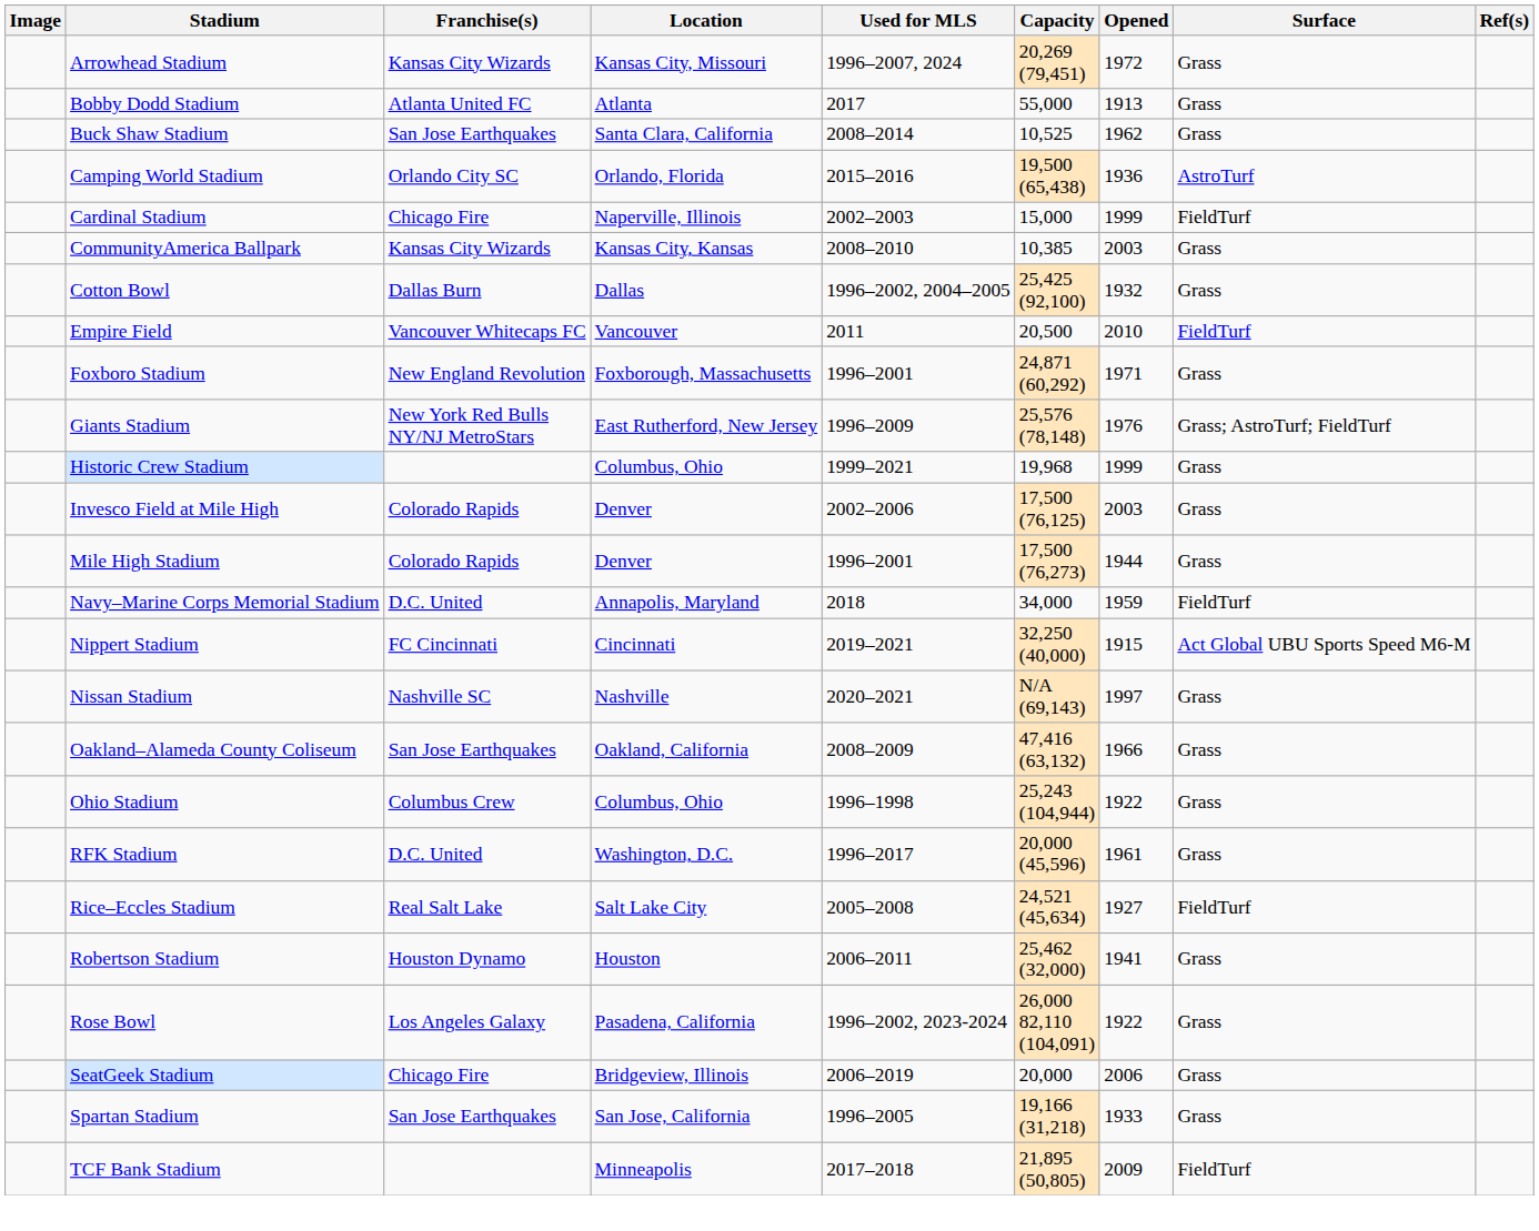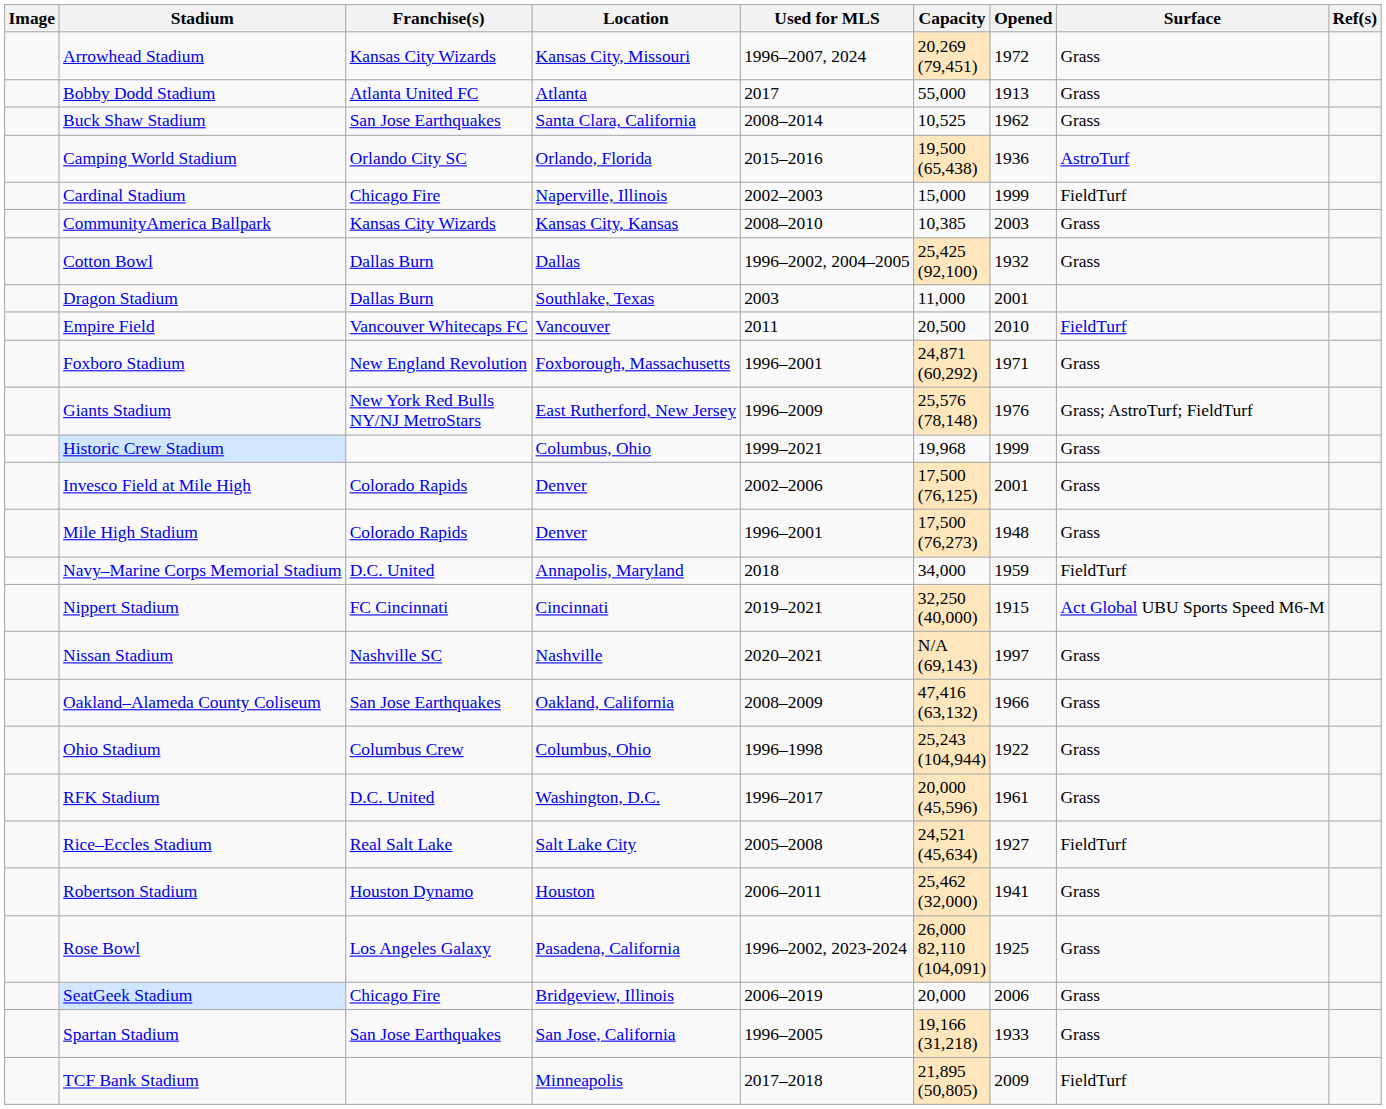 <table class="wikitable sortable">
 <tr>
 <th class=unsortable>Image</th>
 <th>Stadium</th>
 <th>Franchise(s)</th>
 <th>Location</th>
 <th>Used for MLS</th>
 <th>Capacity</th>
 <th>Opened</th>
 <th>Surface</th>
 <th class=unsortable>Ref(s)</th>
 </tr>
 <tr>
 <td></td>
 <td><a href='#'>Arrowhead Stadium</a></td>
 <td><a href='#'>Kansas City Wizards</a></td>
 <td><a href='#'>Kansas City, Missouri</a></td>
 <td>1996–2007, 2024</td>
 <td bgcolor="#ffe6bd">20,269<br>(79,451)</td>
 <td>1972</td>
 <td>Grass</td>
 <td align="center"></td>
 </tr>
 <tr>
 <td></td>
 <td><a href='#'>Bobby Dodd Stadium</a></td>
 <td><a href='#'>Atlanta United FC</a></td>
 <td><a href='#'>Atlanta</a></td>
 <td>2017</td>
 <td>55,000</td>
 <td>1913</td>
 <td>Grass</td>
 <td align=center></td>
 </tr>
 <tr>
 <td></td>
 <td><a href='#'>Buck Shaw Stadium</a></td>
 <td><a href='#'>San Jose Earthquakes</a></td>
 <td><a href='#'>Santa Clara, California</a></td>
 <td>2008–2014</td>
 <td>10,525</td>
 <td>1962</td>
 <td>Grass</td>
 <td align=center></td>
 </tr>
 <tr>
 <td></td>
 <td><a href='#'>Camping World Stadium</a></td>
 <td><a href='#'>Orlando City SC</a></td>
 <td><a href='#'>Orlando, Florida</a></td>
 <td>2015–2016</td>
 <td bgcolor="#ffe6bd">19,500<br>(65,438)</td>
 <td>1936</td>
 <td><a href='#'>AstroTurf</a></td>
 <td align=center></td>
 </tr>
 <tr>
 <td></td>
 <td><a href='#'>Cardinal Stadium</a></td>
 <td><a href='#'>Chicago Fire</a></td>
 <td><a href='#'>Naperville, Illinois</a></td>
 <td>2002–2003</td>
 <td>15,000</td>
 <td>1999</td>
 <td>FieldTurf</td>
 <td align="center"></td>
 </tr>
 <tr>
 <td></td>
 <td><a href='#'>CommunityAmerica Ballpark</a></td>
 <td><a href='#'>Kansas City Wizards</a></td>
 <td><a href='#'>Kansas City, Kansas</a></td>
 <td>2008–2010</td>
 <td>10,385</td>
 <td>2003</td>
 <td>Grass</td>
 <td align="center"></td>
 </tr>
 <tr>
 <td></td>
 <td><a href='#'>Cotton Bowl</a></td>
 <td><a href='#'>Dallas Burn</a></td>
 <td><a href='#'>Dallas</a></td>
 <td>1996–2002, 2004–2005</td>
 <td bgcolor="#ffe6bd">25,425<br>(92,100)</td>
 <td>1932</td>
 <td>Grass</td>
 <td align="center"></td>
 </tr>
 <tr>
+<td align="center"></td>
+<td><a href='#'>Dragon Stadium</a></td>
+<td><a href='#'>Dallas Burn</a></td>
+<td><a href='#'>Southlake, Texas</a></td>
+<td>2003</td>
+<td>11,000</td>
+<td>2001</td>
+<td align="center"></td>
+<td align="center"></td>
+</tr>
+<tr>
 <td></td>
 <td><a href='#'>Empire Field</a></td>
 <td><a href='#'>Vancouver Whitecaps FC</a></td>
 <td><a href='#'>Vancouver</a></td>
 <td>2011</td>
 <td>20,500</td>
 <td>2010</td>
 <td><a href='#'>FieldTurf</a></td>
 <td align="center"></td>
 </tr>
 <tr>
 <td align="center"></td>
 <td><a href='#'>Foxboro Stadium</a></td>
 <td><a href='#'>New England Revolution</a></td>
 <td><a href='#'>Foxborough, Massachusetts</a></td>
 <td>1996–2001</td>
 <td bgcolor="#ffe6bd">24,871<br>(60,292)</td>
 <td>1971</td>
 <td>Grass</td>
 <td align="center"></td>
 </tr>
 <tr>
 <td></td>
 <td><a href='#'>Giants Stadium</a></td>
 <td><a href='#'>New York Red Bulls</a><br><a href='#'>NY/NJ MetroStars</a></td>
 <td><a href='#'>East Rutherford, New Jersey</a></td>
 <td>1996–2009</td>
 <td bgcolor="#ffe6bd">25,576<br>(78,148)</td>
 <td>1976</td>
 <td>Grass; AstroTurf; FieldTurf</td>
 <td align="center"></td>
 </tr>
 <tr>
 <td></td>
 <td bgcolor="#d0e7ff"><a href='#'>Historic Crew Stadium</a></td>
 <td></td>
 <td><a href='#'>Columbus, Ohio</a></td>
 <td>1999–2021</td>
 <td>19,968</td>
 <td>1999</td>
 <td>Grass</td>
 <td></td>
 </tr>
 <tr>
 <td></td>
 <td><a href='#'>Invesco Field at Mile High</a></td>
 <td><a href='#'>Colorado Rapids</a></td>
 <td><a href='#'>Denver</a></td>
 <td>2002–2006</td>
 <td bgcolor="#ffe6bd">17,500<br>(76,125)</td>
-<td>2003</td>
+<td>2001</td>
 <td>Grass</td>
 <td align="center"></td>
 </tr>
 <tr>
 <td></td>
 <td><a href='#'>Mile High Stadium</a></td>
 <td><a href='#'>Colorado Rapids</a></td>
 <td><a href='#'>Denver</a></td>
 <td>1996–2001</td>
 <td bgcolor="#ffe6bd">17,500<br>(76,273)</td>
-<td>1944</td>
+<td>1948</td>
 <td>Grass</td>
 <td align="center"></td>
 </tr>
 <tr>
 <td></td>
 <td><a href='#'>Navy–Marine Corps Memorial Stadium</a></td>
 <td><a href='#'>D.C. United</a></td>
 <td><a href='#'>Annapolis, Maryland</a></td>
 <td>2018</td>
 <td>34,000</td>
 <td>1959</td>
 <td>FieldTurf</td>
 <td align="center"></td>
 </tr>
 <tr>
 <td></td>
 <td><a href='#'>Nippert Stadium</a></td>
 <td><a href='#'>FC Cincinnati</a></td>
 <td><a href='#'>Cincinnati</a></td>
 <td>2019–2021</td>
 <td bgcolor="#ffe6bd">32,250<br>(40,000)</td>
 <td>1915</td>
 <td><a href='#'>Act Global</a> UBU Sports Speed M6-M</td>
 <td align="center"></td>
 </tr>
 <tr>
 <td></td>
 <td><a href='#'>Nissan Stadium</a></td>
 <td><a href='#'>Nashville SC</a></td>
 <td><a href='#'>Nashville</a></td>
 <td>2020–2021</td>
 <td bgcolor="#ffe6bd">N/A<br>(69,143)</td>
 <td>1997</td>
 <td>Grass</td>
 </tr>
 <tr>
 <td></td>
 <td><a href='#'>Oakland–Alameda County Coliseum</a></td>
 <td><a href='#'>San Jose Earthquakes</a></td>
 <td><a href='#'>Oakland, California</a></td>
 <td>2008–2009</td>
 <td bgcolor="#ffe6bd">47,416<br>(63,132)</td>
 <td>1966</td>
 <td>Grass</td>
 <td align="center"></td>
 </tr>
 <tr>
 <td></td>
 <td><a href='#'>Ohio Stadium</a></td>
 <td><a href='#'>Columbus Crew</a></td>
 <td><a href='#'>Columbus, Ohio</a></td>
 <td>1996–1998</td>
 <td bgcolor="#ffe6bd">25,243<br>(104,944)</td>
 <td>1922</td>
 <td>Grass</td>
 <td align="center"></td>
 </tr>
 <tr>
 <td></td>
 <td><a href='#'>RFK Stadium</a></td>
 <td><a href='#'>D.C. United</a></td>
 <td><a href='#'>Washington, D.C.</a></td>
 <td>1996–2017</td>
 <td bgcolor="#ffe6bd">20,000<br>(45,596)</td>
 <td>1961</td>
 <td>Grass</td>
 <td align="center"></td>
 </tr>
 <tr>
 <td></td>
 <td><a href='#'>Rice–Eccles Stadium</a></td>
 <td><a href='#'>Real Salt Lake</a></td>
 <td><a href='#'>Salt Lake City</a></td>
 <td>2005–2008</td>
 <td bgcolor="#ffe6bd">24,521<br>(45,634)</td>
 <td>1927</td>
 <td>FieldTurf</td>
 <td align="center"></td>
 </tr>
 <tr>
 <td></td>
 <td><a href='#'>Robertson Stadium</a></td>
 <td><a href='#'>Houston Dynamo</a></td>
 <td><a href='#'>Houston</a></td>
 <td>2006–2011</td>
 <td bgcolor="#ffe6bd">25,462<br>(32,000)</td>
 <td>1941</td>
 <td>Grass</td>
 <td align="center"></td>
 </tr>
 <tr>
 <td></td>
 <td><a href='#'>Rose Bowl</a></td>
 <td><a href='#'>Los Angeles Galaxy</a></td>
 <td><a href='#'>Pasadena, California</a></td>
 <td>1996–2002, 2023-2024</td>
 <td bgcolor="#ffe6bd">26,000<br>82,110<br>(104,091)</td>
-<td>1922</td>
+<td>1925</td>
 <td>Grass</td>
 <td align="center"></td>
 </tr>
 <tr>
 <td></td>
 <td bgcolor="#d0e7ff"><a href='#'>SeatGeek Stadium</a></td>
 <td><a href='#'>Chicago Fire</a></td>
 <td><a href='#'>Bridgeview, Illinois</a></td>
 <td>2006–2019</td>
 <td>20,000</td>
 <td>2006</td>
 <td>Grass</td>
 <td align="center"></td>
 </tr>
 <tr>
 <td></td>
 <td><a href='#'>Spartan Stadium</a></td>
 <td><a href='#'>San Jose Earthquakes</a></td>
 <td><a href='#'>San Jose, California</a></td>
 <td>1996–2005</td>
 <td bgcolor="#ffe6bd">19,166<br>(31,218)</td>
 <td>1933</td>
 <td>Grass</td>
 <td align="center"></td>
 </tr>
 <tr>
 <td></td>
 <td><a href='#'>TCF Bank Stadium</a></td>
 <td></td>
 <td><a href='#'>Minneapolis</a></td>
 <td>2017–2018</td>
 <td bgcolor="#ffe6bd">21,895<br>(50,805)</td>
 <td>2009</td>
 <td>FieldTurf</td>
 <td align="center"></td>
 </tr>
 </table>
